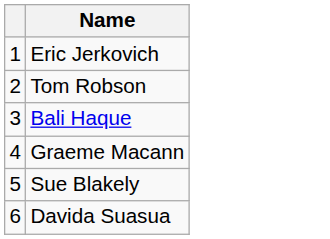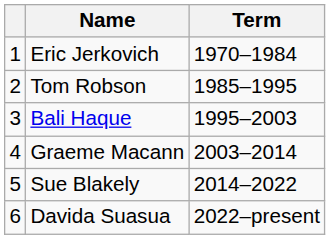 <table class="wikitable">
 <tr>
 <th></th>
 <th>Name</th>
+<th>Term</th>
 </tr>
 <tr>
 <td align=center>1</td>
 <td>Eric Jerkovich</td>
+<td>1970–1984</td>
 </tr>
 <tr>
 <td align=center>2</td>
 <td>Tom Robson</td>
+<td>1985–1995</td>
 </tr>
 <tr>
 <td align=center>3</td>
 <td><a href='#'>Bali Haque</a></td>
+<td>1995–2003</td>
 </tr>
 <tr>
 <td align=center>4</td>
 <td>Graeme Macann</td>
+<td>2003–2014</td>
 </tr>
 <tr>
 <td align=center>5</td>
 <td>Sue Blakely</td>
+<td>2014–2022</td>
 </tr>
 <tr>
 <td align=center>6</td>
 <td>Davida Suasua</td>
+<td>2022–present</td>
 </tr>
 </table>
